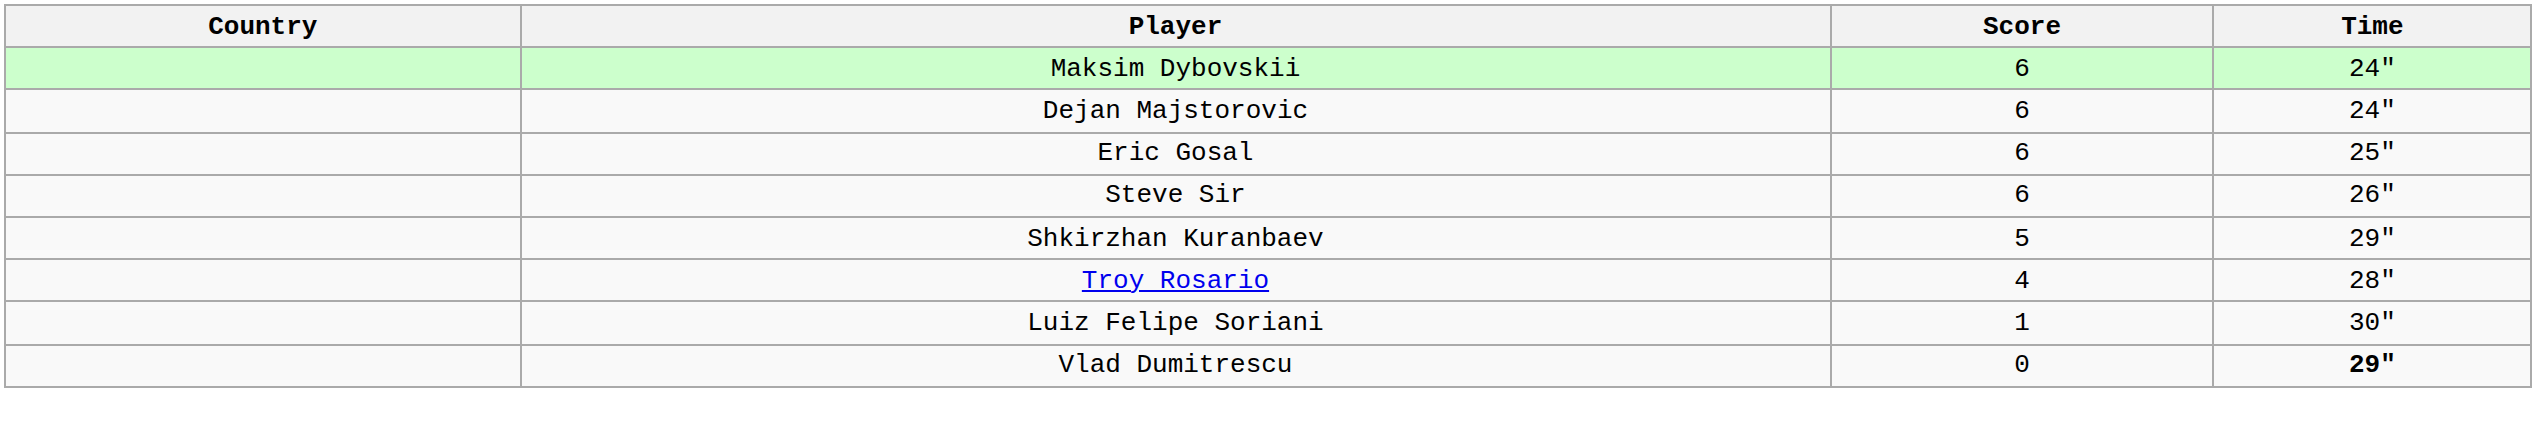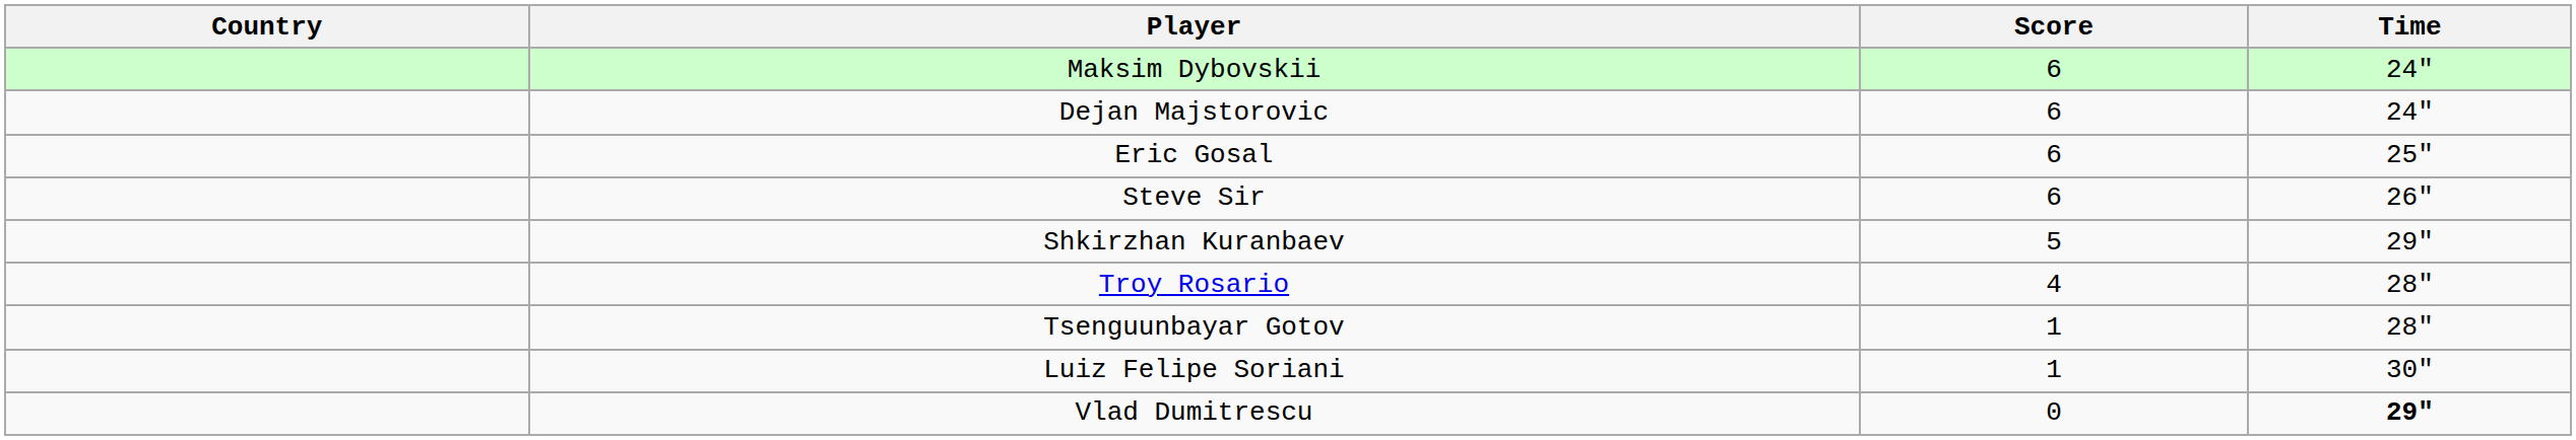 <table class="wikitable sortable" style="text-align:center" width=100%>
 <tr>
 <th>Country</th>
 <th>Player</th>
 <th>Score</th>
 <th>Time</th>
 </tr>
 <tr bgcolor="#ccffcc">
 <td></td>
 <td>Maksim Dybovskii</td>
 <td>6</td>
 <td>24"</td>
 </tr>
 <tr>
 <td></td>
 <td>Dejan Majstorovic</td>
 <td>6</td>
 <td>24"</td>
 </tr>
 <tr>
 <td></td>
 <td>Eric Gosal</td>
 <td>6</td>
 <td>25"</td>
 </tr>
 <tr>
 <td></td>
 <td>Steve Sir</td>
 <td>6</td>
 <td>26"</td>
 </tr>
 <tr>
 <td></td>
 <td>Shkirzhan Kuranbaev</td>
 <td>5</td>
 <td>29"</td>
 </tr>
 <tr>
 <td></td>
 <td><a href='#'>Troy Rosario</a></td>
 <td>4</td>
 <td>28"</td>
 </tr>
 <tr>
 <td></td>
+<td>Tsenguunbayar Gotov</td>
+<td>1</td>
+<td>28"</td>
+</tr>
+<tr>
+<td></td>
 <td>Luiz Felipe Soriani</td>
 <td>1</td>
 <td>30"</td>
 </tr>
 <tr>
 <td></td>
 <td>Vlad Dumitrescu</td>
 <td>0</td>
 <td><strong>29"</strong></td>
 </tr>
 </table>
